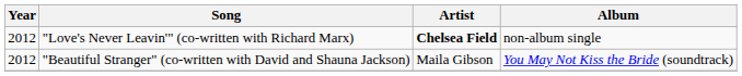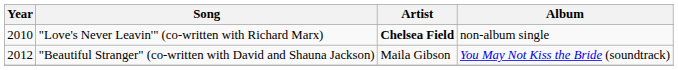 <table class="wikitable">
 <tr>
 <th>Year</th>
 <th>Song</th>
 <th>Artist</th>
 <th>Album</th>
 </tr>
 <tr>
-<td>2012</td>
+<td>2010</td>
 <td>"Love's Never Leavin'" (co-written with Richard Marx)</td>
 <td><strong>Chelsea Field</strong></td>
 <td>non-album single</td>
 </tr>
 <tr>
 <td>2012</td>
 <td>"Beautiful Stranger" (co-written with David and Shauna Jackson)</td>
 <td>Maila Gibson</td>
 <td><em><a href='#'>You May Not Kiss the Bride</a></em> (soundtrack)</td>
 </tr>
 <tr>
 </tr>
 </table>
